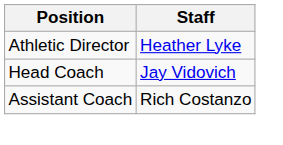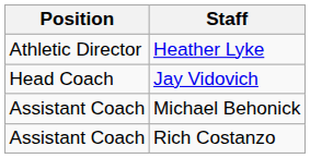 <table class="wikitable">
 <tr>
 <th>Position</th>
 <th>Staff</th>
 </tr>
 <tr>
 <td>Athletic Director</td>
 <td><a href='#'>Heather Lyke</a></td>
 </tr>
 <tr>
 <td>Head Coach</td>
 <td><a href='#'>Jay Vidovich</a></td>
 </tr>
 <tr>
 <td>Assistant Coach</td>
+<td>Michael Behonick</td>
+</tr>
+<tr>
+<td>Assistant Coach</td>
 <td>Rich Costanzo</td>
 </tr>
 </table>
